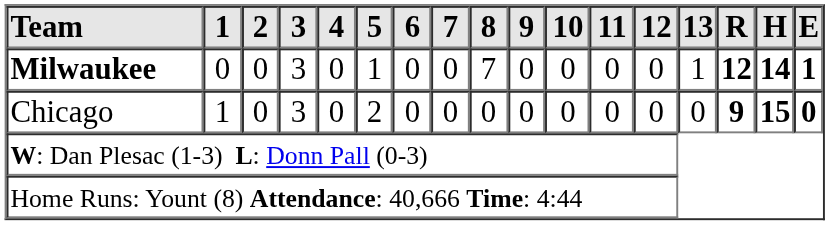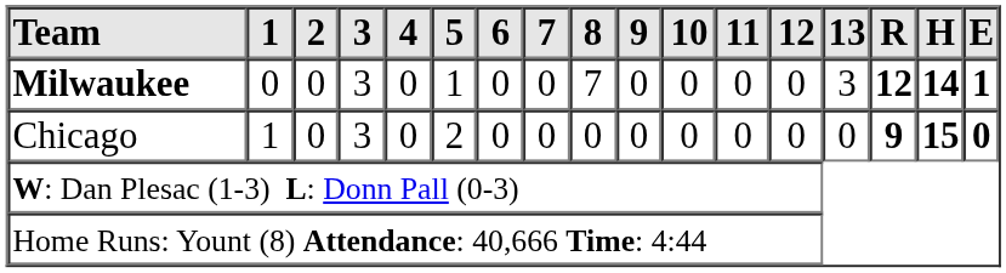 <table border=1 cellspacing=0 width=425 style="margin-left:3em;">
 <tr style="text-align:center; background-color:#e6e6e6;">
 <th align=left width=28%>Team</th>
 <th width=6%>1</th>
 <th width=6%>2</th>
 <th width=6%>3</th>
 <th width=6%>4</th>
 <th width=6%>5</th>
 <th width=6%>6</th>
 <th width=6%>7</th>
 <th width=6%>8</th>
 <th width=6%>9</th>
 <th width=6%>10</th>
 <th width=6%>11</th>
 <th width=6%>12</th>
 <th width=6%>13</th>
 <th width=6%>R</th>
 <th width=6%>H</th>
 <th width=6%>E</th>
 </tr>
 <tr style="text-align:center;">
 <td align=left><strong>Milwaukee</strong></td>
 <td>0</td>
 <td>0</td>
 <td>3</td>
 <td>0</td>
 <td>1</td>
 <td>0</td>
 <td>0</td>
 <td>7</td>
 <td>0</td>
 <td>0</td>
 <td>0</td>
 <td>0</td>
-<td>1</td>
+<td>3</td>
 <td><strong>12</strong></td>
 <td><strong>14</strong></td>
 <td><strong>1</strong></td>
 </tr>
 <tr style="text-align:center;">
 <td align=left>Chicago</td>
 <td>1</td>
 <td>0</td>
 <td>3</td>
 <td>0</td>
 <td>2</td>
 <td>0</td>
 <td>0</td>
 <td>0</td>
 <td>0</td>
 <td>0</td>
 <td>0</td>
 <td>0</td>
 <td>0</td>
 <td><strong>9</strong></td>
 <td><strong>15</strong></td>
 <td><strong>0</strong></td>
 </tr>
 <tr style="text-align:left;">
 <td colspan=13><small><strong>W</strong>: Dan Plesac (1-3)  <strong>L</strong>: <a href='#'>Donn Pall</a> (0-3)  </small></td>
 </tr>
 <tr style="text-align:left;">
 <td colspan=13><small>Home Runs: Yount (8) <strong>Attendance</strong>: 40,666 <strong>Time</strong>: 4:44 </small></td>
 </tr>
 </table>
